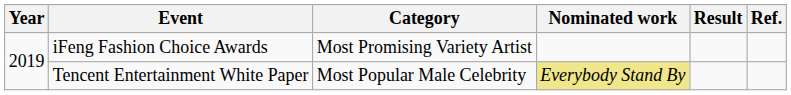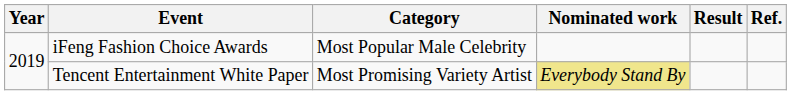 <table class="wikitable">
 <tr>
 <th>Year</th>
 <th>Event</th>
 <th>Category</th>
 <th>Nominated work</th>
 <th>Result</th>
 <th>Ref.</th>
 </tr>
 <tr>
 <td rowspan=2>2019</td>
 <td>iFeng Fashion Choice Awards</td>
-<td>Most Promising Variety Artist</td>
+<td>Most Popular Male Celebrity</td>
 <td></td>
 <td></td>
 <td></td>
 </tr>
 <tr>
 <td>Tencent Entertainment White Paper</td>
-<td>Most Popular Male Celebrity</td>
+<td>Most Promising Variety Artist</td>
 <td style="background: khaki;"><em>Everybody Stand By</em></td>
 <td></td>
 <td></td>
 </tr>
 </table>
